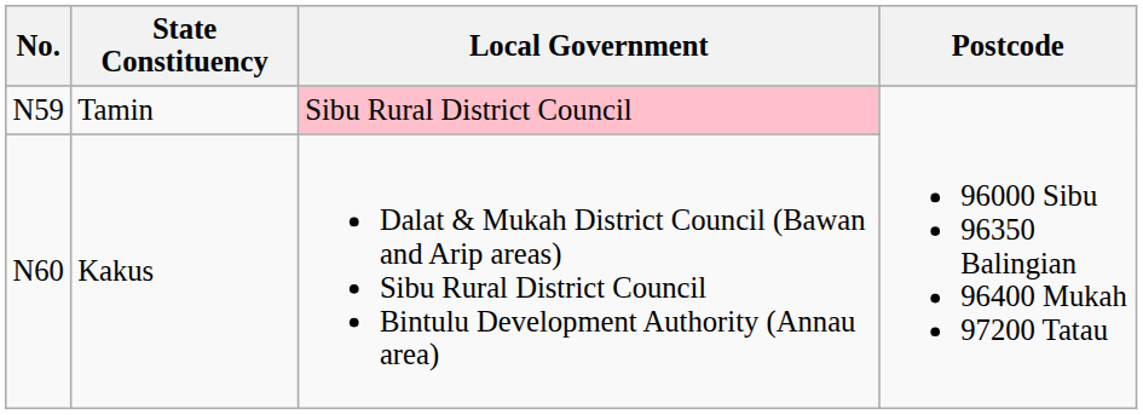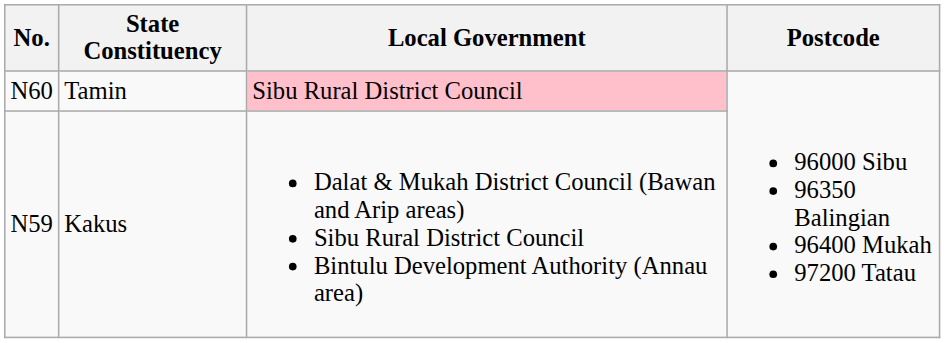 <table class="wikitable">
 <tr>
 <th>No.</th>
 <th>State Constituency</th>
 <th>Local Government</th>
 <th>Postcode</th>
 </tr>
 <tr>
-<td>N59</td>
+<td>N60</td>
 <td>Tamin</td>
 <td style="background: pink;">Sibu Rural District Council</td>
 <td rowspan="2"><br><ul><li>96000 Sibu</li><li>96350 Balingian</li><li>96400 Mukah</li><li>97200 Tatau</li></ul></td>
 </tr>
 <tr>
-<td>N60</td>
+<td>N59</td>
 <td>Kakus</td>
 <td><br><ul><li>Dalat & Mukah District Council (Bawan and Arip areas)</li><li>Sibu Rural District Council</li><li>Bintulu Development Authority (Annau area)</li></ul></td>
 </tr>
 </table>
